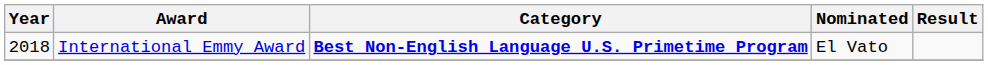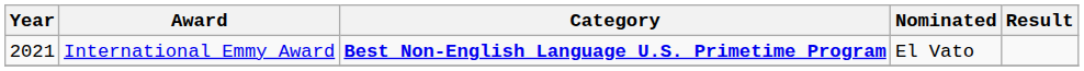 <table class="wikitable plainrowheaders">
 <tr>
 <th scope="col">Year</th>
 <th scope="col">Award</th>
 <th scope="col">Category</th>
 <th scope="col">Nominated</th>
 <th scope="col">Result</th>
 </tr>
 <tr>
-<td>2018</td>
+<td>2021</td>
 <td><a href='#'>International Emmy Award</a></td>
 <td><strong><a href='#'>Best Non-English Language U.S. Primetime Program</a></strong></td>
 <td>El Vato</td>
 <td></td>
 </tr>
 <tr>
 </tr>
 </table>
